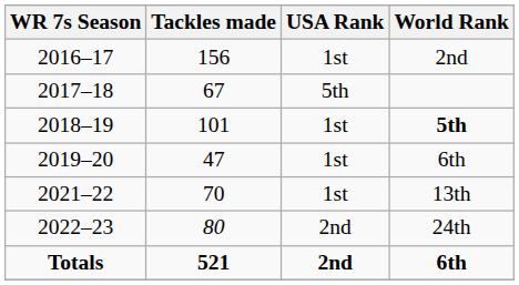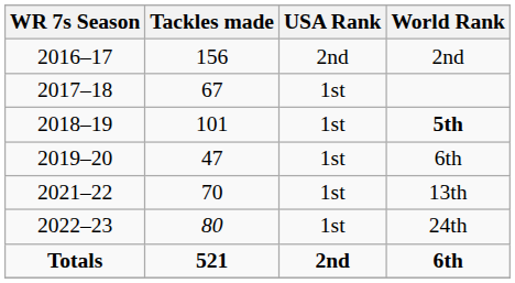 <table class="wikitable" style="text-align:center">
 <tr>
 </tr>
 <tr>
 <th>WR 7s Season</th>
 <th>Tackles made</th>
 <th>USA Rank</th>
 <th>World Rank</th>
 </tr>
 <tr>
 <td>2016–17</td>
 <td>156</td>
-<td>1st</td>
+<td>2nd</td>
 <td>2nd</td>
 </tr>
 <tr>
 <td>2017–18</td>
 <td>67</td>
-<td>5th</td>
+<td>1st</td>
 <td></td>
 </tr>
 <tr>
 <td>2018–19</td>
 <td>101</td>
 <td>1st</td>
 <td><strong>5th</strong></td>
 </tr>
 <tr>
 <td>2019–20</td>
 <td>47</td>
 <td>1st</td>
 <td>6th</td>
 </tr>
 <tr>
 <td>2021–22</td>
 <td>70</td>
 <td>1st</td>
 <td>13th</td>
 </tr>
 <tr>
 <td>2022–23</td>
 <td><em>80</em></td>
-<td>2nd</td>
+<td>1st</td>
 <td>24th</td>
 </tr>
 <tr>
 <td><strong>Totals</strong></td>
 <td><strong>521</strong></td>
 <td><strong>2nd</strong></td>
 <td><strong>6th</strong></td>
 </tr>
 <tr>
 </tr>
 </table>
